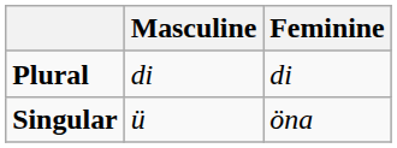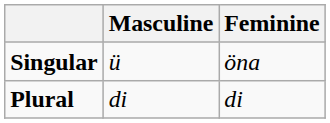 <table class="wikitable">
 <tr>
 <th></th>
 <th colspan=1><strong>Masculine</strong></th>
 <th colspan=1><strong>Feminine</strong></th>
 </tr>
 <tr>
+<td><strong>Singular</strong></td>
+<td><em>ü</em></td>
+<td><em>öna</em></td>
+</tr>
+<tr>
 <td><strong>Plural</strong></td>
 <td><em>di</em></td>
 <td><em>di</em></td>
 </tr>
-<tr>
-<td><strong>Singular</strong></td>
-<td><em>ü</em></td>
-<td><em>öna</em></td>
-</tr>
 </table>
